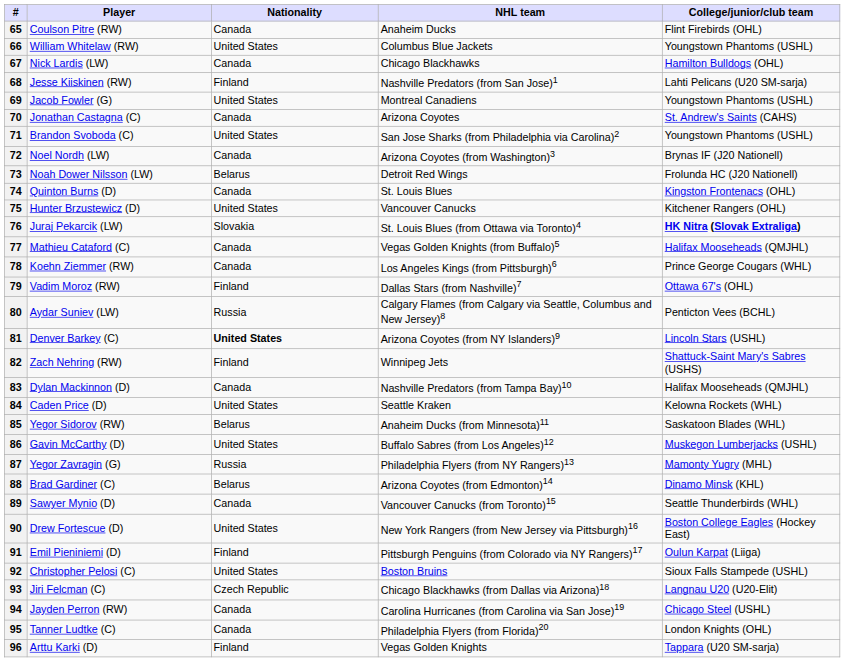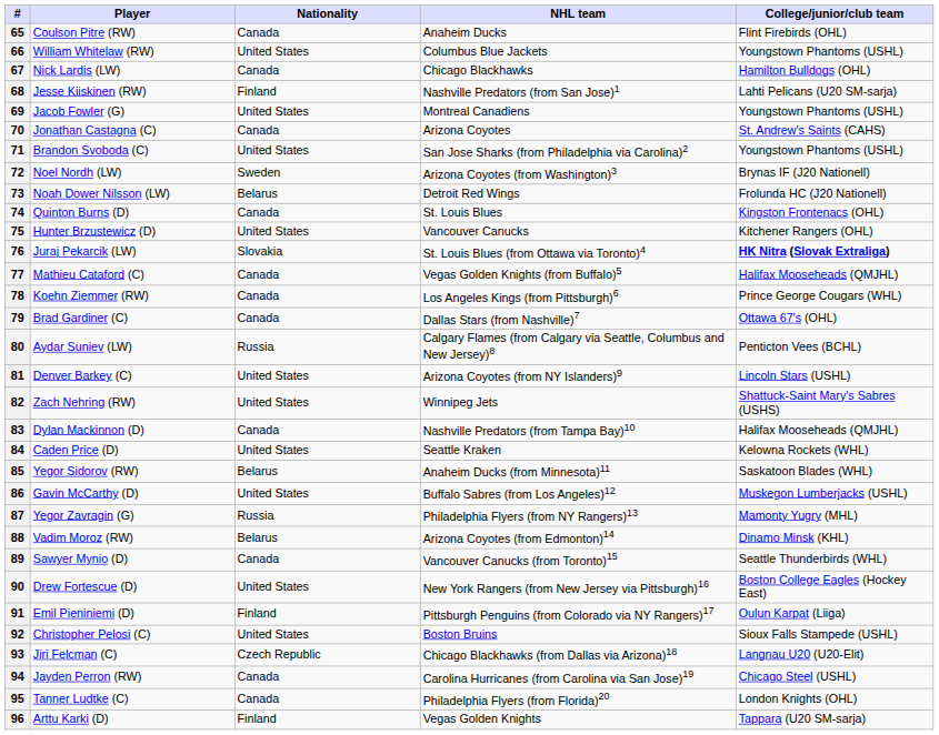 <table class="wikitable">
 <tr>
 <th style="background:#ddf; width:2.75%;">#</th>
 <th style="background:#ddf; width:22.0%;">Player</th>
 <th style="background:#ddf; width:20.0%;">Nationality</th>
 <th style="background:#ddf; width:34.0%;">NHL team</th>
 <th style="background:#ddf; width:100.0%;">College/junior/club team</th>
 </tr>
 <tr>
 <th>65</th>
 <td><a href='#'>Coulson Pitre</a> (RW)</td>
 <td> Canada</td>
 <td>Anaheim Ducks</td>
 <td>Flint Firebirds (OHL)</td>
 </tr>
 <tr>
 <th>66</th>
 <td><a href='#'>William Whitelaw</a> (RW)</td>
 <td> United States</td>
 <td>Columbus Blue Jackets</td>
 <td>Youngstown Phantoms (USHL)</td>
 </tr>
 <tr>
 <th>67</th>
 <td><a href='#'>Nick Lardis</a> (LW)</td>
 <td> Canada</td>
 <td>Chicago Blackhawks</td>
 <td><a href='#'>Hamilton Bulldogs</a> (OHL)</td>
 </tr>
 <tr>
 <th>68</th>
 <td><a href='#'>Jesse Kiiskinen</a> (RW)</td>
 <td> Finland</td>
 <td>Nashville Predators (from San Jose)<sup>1</sup></td>
 <td>Lahti Pelicans (U20 SM-sarja)</td>
 </tr>
 <tr>
 <th>69</th>
 <td><a href='#'>Jacob Fowler</a> (G)</td>
 <td> United States</td>
 <td>Montreal Canadiens</td>
 <td>Youngstown Phantoms (USHL)</td>
 </tr>
 <tr>
 <th>70</th>
 <td><a href='#'>Jonathan Castagna</a> (C)</td>
 <td> Canada</td>
 <td>Arizona Coyotes</td>
 <td><a href='#'>St. Andrew's Saints</a> (CAHS)</td>
 </tr>
 <tr>
 <th>71</th>
 <td><a href='#'>Brandon Svoboda</a> (C)</td>
 <td> United States</td>
 <td>San Jose Sharks (from Philadelphia via Carolina)<sup>2</sup></td>
 <td>Youngstown Phantoms (USHL)</td>
 </tr>
 <tr>
 <th>72</th>
 <td><a href='#'>Noel Nordh</a> (LW)</td>
-<td> Canada</td>
+<td> Sweden</td>
 <td>Arizona Coyotes (from Washington)<sup>3</sup></td>
 <td>Brynas IF (J20 Nationell)</td>
 </tr>
 <tr>
 <th>73</th>
 <td><a href='#'>Noah Dower Nilsson</a> (LW)</td>
 <td> Belarus</td>
 <td>Detroit Red Wings</td>
 <td>Frolunda HC (J20 Nationell)</td>
 </tr>
 <tr>
 <th>74</th>
 <td><a href='#'>Quinton Burns</a> (D)</td>
 <td> Canada</td>
 <td>St. Louis Blues</td>
 <td><a href='#'>Kingston Frontenacs</a> (OHL)</td>
 </tr>
 <tr>
 <th>75</th>
 <td><a href='#'>Hunter Brzustewicz</a> (D)</td>
 <td> United States</td>
 <td>Vancouver Canucks</td>
 <td>Kitchener Rangers (OHL)</td>
 </tr>
 <tr>
 <th>76</th>
 <td><a href='#'>Juraj Pekarcik</a> (LW)</td>
 <td> Slovakia</td>
 <td>St. Louis Blues (from Ottawa via Toronto)<sup>4</sup></td>
 <td><strong><a href='#'>HK Nitra</a> (<a href='#'>Slovak Extraliga</a>)</strong></td>
 </tr>
 <tr>
 <th>77</th>
 <td><a href='#'>Mathieu Cataford</a> (C)</td>
 <td> Canada</td>
 <td>Vegas Golden Knights (from Buffalo)<sup>5</sup></td>
 <td><a href='#'>Halifax Mooseheads</a> (QMJHL)</td>
 </tr>
 <tr>
 <th>78</th>
 <td><a href='#'>Koehn Ziemmer</a> (RW)</td>
 <td> Canada</td>
 <td>Los Angeles Kings (from Pittsburgh)<sup>6</sup></td>
 <td>Prince George Cougars (WHL)</td>
 </tr>
 <tr>
 <th>79</th>
-<td><a href='#'>Vadim Moroz</a> (RW)</td>
-<td> Finland</td>
+<td><a href='#'>Brad Gardiner</a> (C)</td>
+<td> Canada</td>
 <td>Dallas Stars (from Nashville)<sup>7</sup></td>
 <td><a href='#'>Ottawa 67's</a> (OHL)</td>
 </tr>
 <tr>
 <th>80</th>
 <td><a href='#'>Aydar Suniev</a> (LW)</td>
 <td> Russia</td>
 <td>Calgary Flames (from Calgary via Seattle, Columbus and New Jersey)<sup>8</sup></td>
 <td>Penticton Vees (BCHL)</td>
 </tr>
 <tr>
 <th>81</th>
 <td><a href='#'>Denver Barkey</a> (C)</td>
-<td><strong> United States</strong></td>
+<td> United States</td>
 <td>Arizona Coyotes (from NY Islanders)<sup>9</sup></td>
 <td><a href='#'>Lincoln Stars</a> (USHL)</td>
 </tr>
 <tr>
 <th>82</th>
 <td><a href='#'>Zach Nehring</a> (RW)</td>
-<td> Finland</td>
+<td> United States</td>
 <td>Winnipeg Jets</td>
 <td><a href='#'>Shattuck-Saint Mary's Sabres</a> (USHS)</td>
 </tr>
 <tr>
 <th>83</th>
 <td><a href='#'>Dylan Mackinnon</a> (D)</td>
 <td> Canada</td>
 <td>Nashville Predators (from Tampa Bay)<sup>10</sup></td>
 <td>Halifax Mooseheads (QMJHL)</td>
 </tr>
 <tr>
 <th>84</th>
 <td><a href='#'>Caden Price</a> (D)</td>
 <td> United States</td>
 <td>Seattle Kraken</td>
 <td>Kelowna Rockets (WHL)</td>
 </tr>
 <tr>
 <th>85</th>
 <td><a href='#'>Yegor Sidorov</a> (RW)</td>
 <td> Belarus</td>
 <td>Anaheim Ducks (from Minnesota)<sup>11</sup></td>
 <td>Saskatoon Blades (WHL)</td>
 </tr>
 <tr>
 <th>86</th>
 <td><a href='#'>Gavin McCarthy</a> (D)</td>
 <td> United States</td>
 <td>Buffalo Sabres (from Los Angeles)<sup>12</sup></td>
 <td><a href='#'>Muskegon Lumberjacks</a> (USHL)</td>
 </tr>
 <tr>
 <th>87</th>
 <td><a href='#'>Yegor Zavragin</a> (G)</td>
 <td> Russia</td>
 <td>Philadelphia Flyers (from NY Rangers)<sup>13</sup></td>
 <td><a href='#'>Mamonty Yugry</a> (MHL)</td>
 </tr>
 <tr>
 <th>88</th>
-<td><a href='#'>Brad Gardiner</a> (C)</td>
+<td><a href='#'>Vadim Moroz</a> (RW)</td>
 <td> Belarus</td>
 <td>Arizona Coyotes (from Edmonton)<sup>14</sup></td>
 <td><a href='#'>Dinamo Minsk</a> (KHL)</td>
 </tr>
 <tr>
 <th>89</th>
 <td><a href='#'>Sawyer Mynio</a> (D)</td>
 <td> Canada</td>
 <td>Vancouver Canucks (from Toronto)<sup>15</sup></td>
 <td>Seattle Thunderbirds (WHL)</td>
 </tr>
 <tr>
 <th>90</th>
 <td><a href='#'>Drew Fortescue</a> (D)</td>
 <td> United States</td>
 <td>New York Rangers (from New Jersey via Pittsburgh)<sup>16</sup></td>
 <td><a href='#'>Boston College Eagles</a> (Hockey East)</td>
 </tr>
 <tr>
 <th>91</th>
 <td><a href='#'>Emil Pieniniemi</a> (D)</td>
 <td> Finland</td>
 <td>Pittsburgh Penguins (from Colorado via NY Rangers)<sup>17</sup></td>
 <td><a href='#'>Oulun Karpat</a> (Liiga)</td>
 </tr>
 <tr>
 <th>92</th>
 <td><a href='#'>Christopher Pelosi</a> (C)</td>
 <td> United States</td>
 <td><a href='#'>Boston Bruins</a></td>
 <td>Sioux Falls Stampede (USHL)</td>
 </tr>
 <tr>
 <th>93</th>
 <td><a href='#'>Jiri Felcman</a> (C)</td>
 <td> Czech Republic</td>
 <td>Chicago Blackhawks (from Dallas via Arizona)<sup>18</sup></td>
 <td><a href='#'>Langnau U20</a> (U20-Elit)</td>
 </tr>
 <tr>
 <th>94</th>
 <td><a href='#'>Jayden Perron</a> (RW)</td>
 <td> Canada</td>
 <td>Carolina Hurricanes (from Carolina via San Jose)<sup>19</sup></td>
 <td><a href='#'>Chicago Steel</a> (USHL)</td>
 </tr>
 <tr>
 <th>95</th>
 <td><a href='#'>Tanner Ludtke</a> (C)</td>
 <td> Canada</td>
 <td>Philadelphia Flyers (from Florida)<sup>20</sup></td>
 <td>London Knights (OHL)</td>
 </tr>
 <tr>
 <th>96</th>
 <td><a href='#'>Arttu Karki</a> (D)</td>
 <td> Finland</td>
 <td>Vegas Golden Knights</td>
 <td><a href='#'>Tappara</a> (U20 SM-sarja)</td>
 </tr>
 </table>
